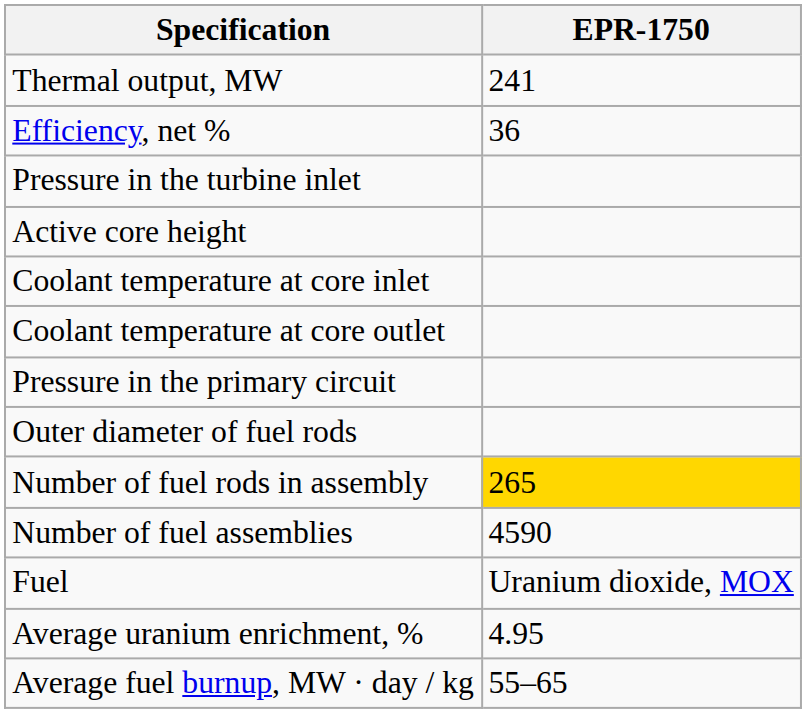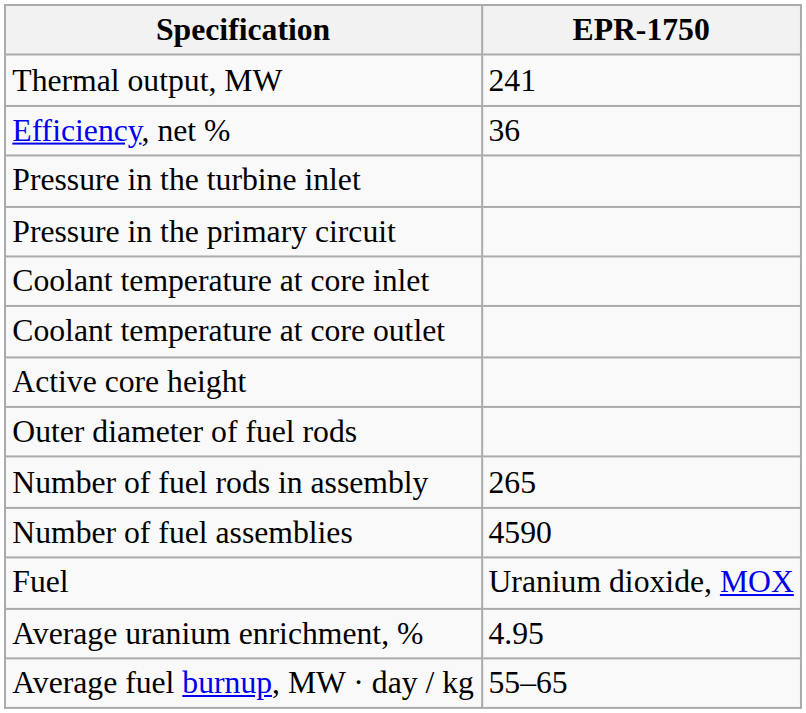 <table class="wikitable">
 <tr>
 <th>Specification</th>
 <th>EPR-1750<br></th>
 </tr>
 <tr>
 <td>Thermal output, MW</td>
 <td>241</td>
 </tr>
 <tr>
 <td><a href='#'>Efficiency</a>, net %</td>
 <td>36</td>
 </tr>
 <tr>
 <td>Pressure in the turbine inlet</td>
 <td></td>
 </tr>
 <tr>
-<td>Active core height</td>
+<td>Pressure in the primary circuit</td>
 <td></td>
 </tr>
 <tr>
 <td>Coolant temperature at core inlet</td>
 <td></td>
 </tr>
 <tr>
 <td>Coolant temperature at core outlet</td>
 <td></td>
 </tr>
 <tr>
-<td>Pressure in the primary circuit</td>
+<td>Active core height</td>
 <td></td>
 </tr>
 <tr>
 <td>Outer diameter of fuel rods</td>
 <td></td>
 </tr>
 <tr>
 <td>Number of fuel rods in assembly</td>
-<td style="background: gold;">265</td>
+<td>265</td>
 </tr>
 <tr>
 <td>Number of fuel assemblies</td>
 <td>4590</td>
 </tr>
 <tr>
 <td>Fuel</td>
 <td>Uranium dioxide, <a href='#'>MOX</a></td>
 </tr>
 <tr>
 <td>Average uranium enrichment, %</td>
 <td>4.95</td>
 </tr>
 <tr>
 <td>Average fuel <a href='#'>burnup</a>, MW · day / kg</td>
 <td>55–65</td>
 </tr>
 </table>
